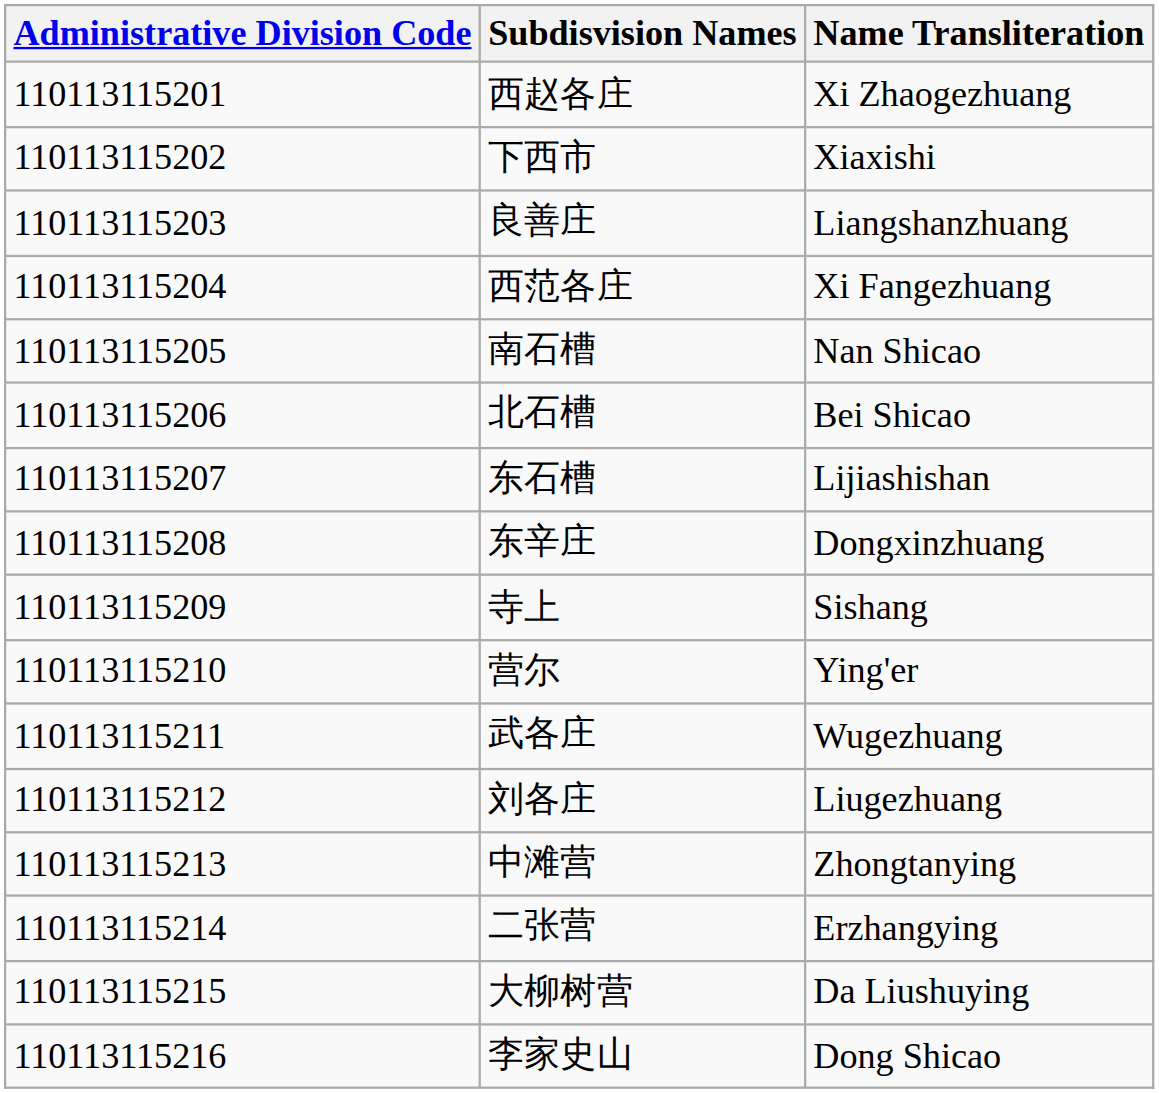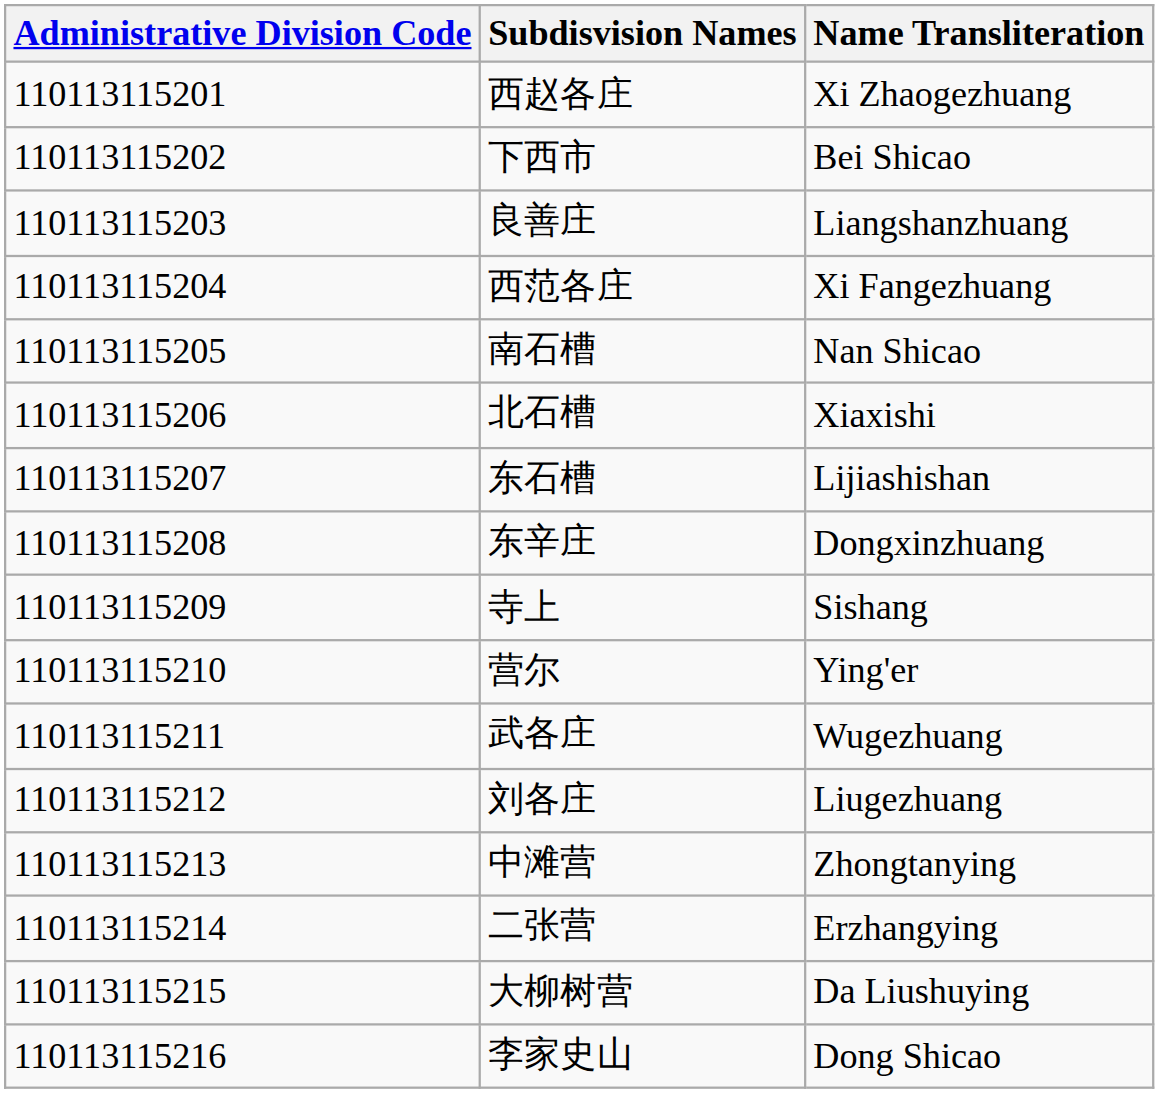 <table class="wikitable sortable">
 <tr>
 <th><a href='#'>Administrative Division Code</a></th>
 <th>Subdisvision Names</th>
 <th>Name Transliteration</th>
 </tr>
 <tr>
 <td>110113115201</td>
 <td>西赵各庄</td>
 <td>Xi Zhaogezhuang</td>
 </tr>
 <tr>
 <td>110113115202</td>
 <td>下西市</td>
-<td>Xiaxishi</td>
+<td>Bei Shicao</td>
 </tr>
 <tr>
 <td>110113115203</td>
 <td>良善庄</td>
 <td>Liangshanzhuang</td>
 </tr>
 <tr>
 <td>110113115204</td>
 <td>西范各庄</td>
 <td>Xi Fangezhuang</td>
 </tr>
 <tr>
 <td>110113115205</td>
 <td>南石槽</td>
 <td>Nan Shicao</td>
 </tr>
 <tr>
 <td>110113115206</td>
 <td>北石槽</td>
-<td>Bei Shicao</td>
+<td>Xiaxishi</td>
 </tr>
 <tr>
 <td>110113115207</td>
 <td>东石槽</td>
 <td>Lijiashishan</td>
 </tr>
 <tr>
 <td>110113115208</td>
 <td>东辛庄</td>
 <td>Dongxinzhuang</td>
 </tr>
 <tr>
 <td>110113115209</td>
 <td>寺上</td>
 <td>Sishang</td>
 </tr>
 <tr>
 <td>110113115210</td>
 <td>营尔</td>
 <td>Ying'er</td>
 </tr>
 <tr>
 <td>110113115211</td>
 <td>武各庄</td>
 <td>Wugezhuang</td>
 </tr>
 <tr>
 <td>110113115212</td>
 <td>刘各庄</td>
 <td>Liugezhuang</td>
 </tr>
 <tr>
 <td>110113115213</td>
 <td>中滩营</td>
 <td>Zhongtanying</td>
 </tr>
 <tr>
 <td>110113115214</td>
 <td>二张营</td>
 <td>Erzhangying</td>
 </tr>
 <tr>
 <td>110113115215</td>
 <td>大柳树营</td>
 <td>Da Liushuying</td>
 </tr>
 <tr>
 <td>110113115216</td>
 <td>李家史山</td>
 <td>Dong Shicao</td>
 </tr>
 </table>
